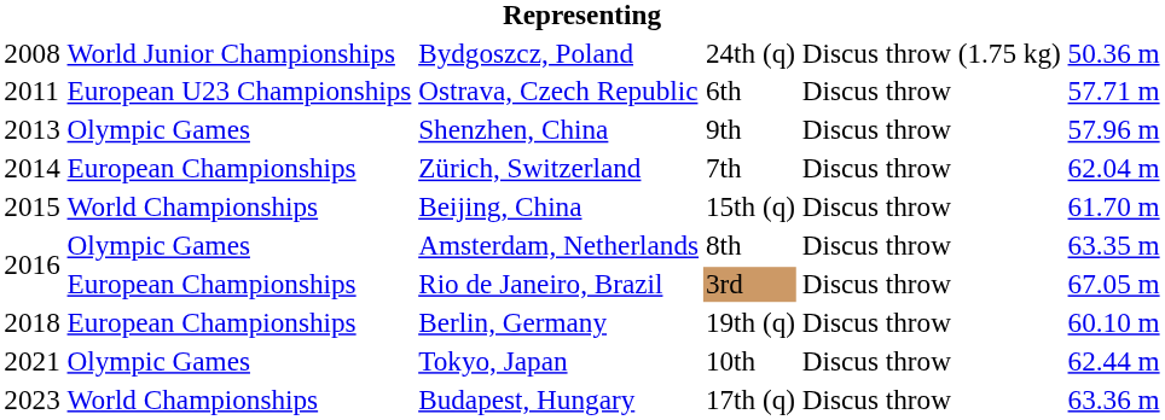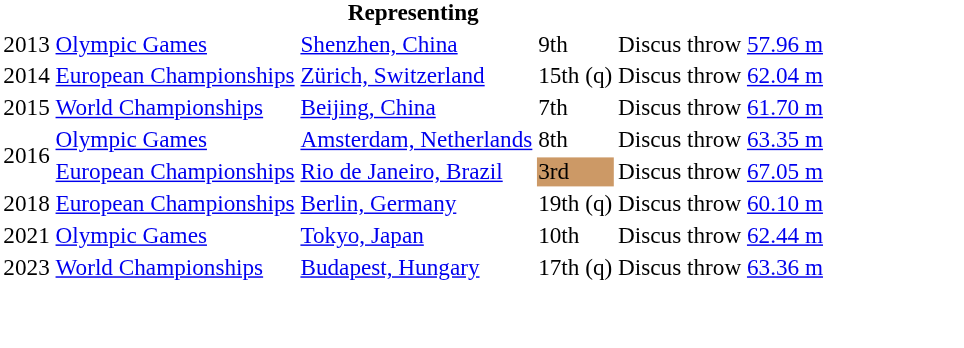 <table>
 <tr>
 <th colspan=6>Representing </th>
-</tr>
-<tr>
-<td>2008</td>
-<td><a href='#'>World Junior Championships</a></td>
-<td><a href='#'>Bydgoszcz, Poland</a></td>
-<td>24th (q)</td>
-<td>Discus throw (1.75 kg)</td>
-<td><a href='#'>50.36 m</a></td>
-</tr>
-<tr>
-<td>2011</td>
-<td><a href='#'>European U23 Championships</a></td>
-<td><a href='#'>Ostrava, Czech Republic</a></td>
-<td>6th</td>
-<td>Discus throw</td>
-<td><a href='#'>57.71 m</a></td>
 </tr>
 <tr>
 <td>2013</td>
 <td><a href='#'>Olympic Games</a></td>
 <td><a href='#'>Shenzhen, China</a></td>
 <td>9th</td>
 <td>Discus throw</td>
 <td><a href='#'>57.96 m</a></td>
 </tr>
 <tr>
 <td>2014</td>
 <td><a href='#'>European Championships</a></td>
 <td><a href='#'>Zürich, Switzerland</a></td>
-<td>7th</td>
+<td>15th (q)</td>
 <td>Discus throw</td>
 <td><a href='#'>62.04 m</a></td>
 </tr>
 <tr>
 <td>2015</td>
 <td><a href='#'>World Championships</a></td>
 <td><a href='#'>Beijing, China</a></td>
-<td>15th (q)</td>
+<td>7th</td>
 <td>Discus throw</td>
 <td><a href='#'>61.70 m</a></td>
 </tr>
 <tr>
 <td rowspan=2>2016</td>
 <td><a href='#'>Olympic Games</a></td>
 <td><a href='#'>Amsterdam, Netherlands</a></td>
 <td>8th</td>
 <td>Discus throw</td>
 <td><a href='#'>63.35 m</a></td>
 </tr>
 <tr>
 <td><a href='#'>European Championships</a></td>
 <td><a href='#'>Rio de Janeiro, Brazil</a></td>
 <td bgcolor=cc9966>3rd</td>
 <td>Discus throw</td>
 <td><a href='#'>67.05 m</a></td>
 </tr>
 <tr>
 <td>2018</td>
 <td><a href='#'>European Championships</a></td>
 <td><a href='#'>Berlin, Germany</a></td>
 <td>19th (q)</td>
 <td>Discus throw</td>
 <td><a href='#'>60.10 m</a></td>
 </tr>
 <tr>
 <td>2021</td>
 <td><a href='#'>Olympic Games</a></td>
 <td><a href='#'>Tokyo, Japan</a></td>
 <td>10th</td>
 <td>Discus throw</td>
 <td><a href='#'>62.44 m</a></td>
 </tr>
 <tr>
 <td>2023</td>
 <td><a href='#'>World Championships</a></td>
 <td><a href='#'>Budapest, Hungary</a></td>
 <td>17th (q)</td>
 <td>Discus throw</td>
 <td><a href='#'>63.36 m</a></td>
 </tr>
 </table>
